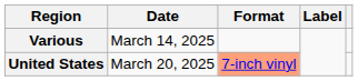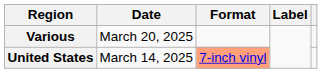 <table class="wikitable plainrowheaders">
 <tr>
 <th scope="col">Region</th>
 <th scope="col">Date</th>
 <th scope="col">Format</th>
 <th scope="col">Label</th>
 <th scope="col"></th>
 </tr>
 <tr>
 <th scope="row">Various</th>
-<td>March 14, 2025</td>
+<td>March 20, 2025</td>
 <td></td>
 <td rowspan="2"></td>
 <td align="center"></td>
 </tr>
 <tr>
 <th scope="row">United States</th>
-<td>March 20, 2025</td>
+<td>March 14, 2025</td>
 <td style="background: lightsalmon;"><a href='#'>7-inch vinyl</a></td>
 <td align="center"></td>
 </tr>
 </table>
